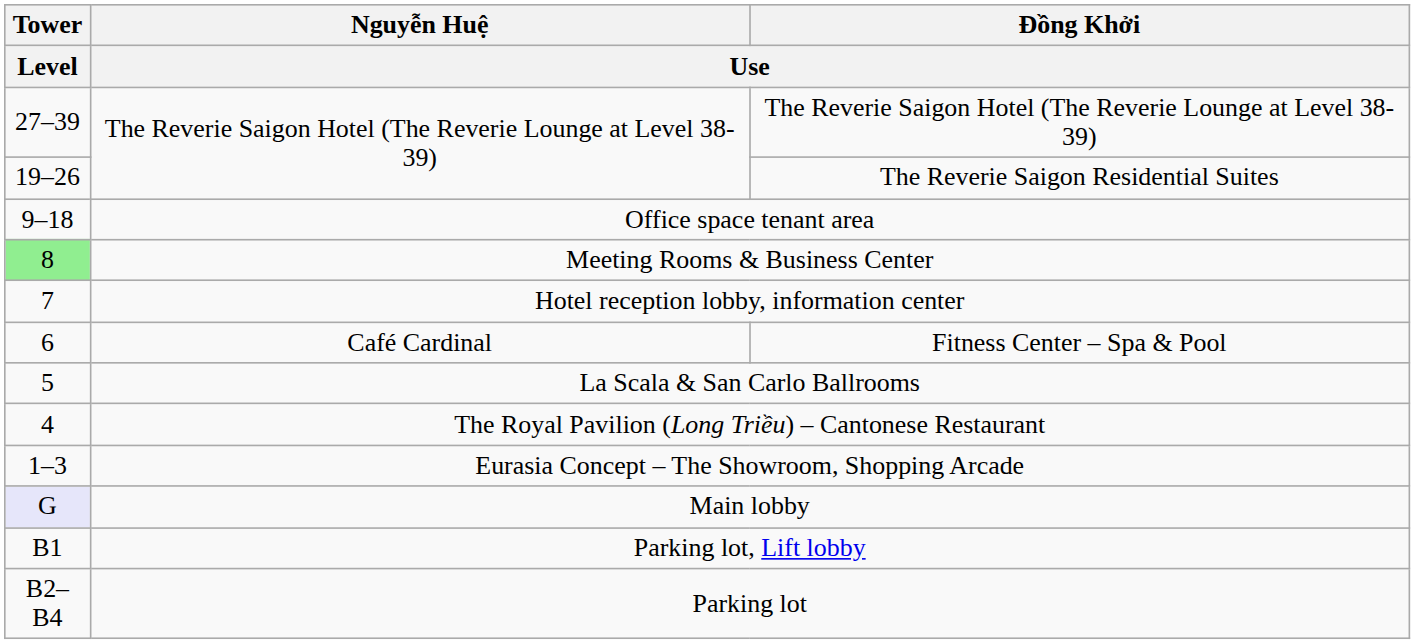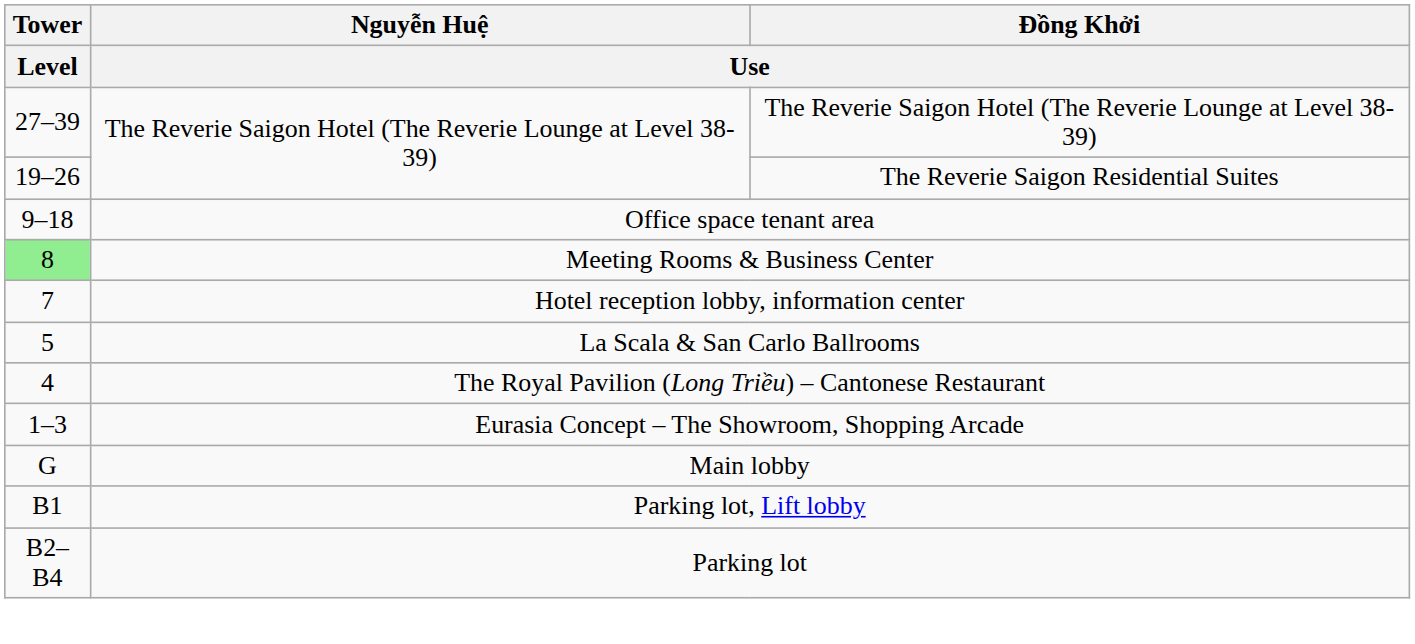 <table class="wikitable" style="text-align:center">
 <tr>
 <th>Tower</th>
 <th>Nguyễn Huệ</th>
 <th>Đồng Khởi</th>
 </tr>
 <tr>
 <th>Level</th>
 <th colspan="2">Use</th>
 </tr>
 <tr>
 <td>27–39</td>
 <td rowspan="2">The Reverie Saigon Hotel (The Reverie Lounge at Level 38-39)</td>
 <td>The Reverie Saigon Hotel (The Reverie Lounge at Level 38-39)</td>
 </tr>
 <tr>
 <td>19–26</td>
 <td>The Reverie Saigon Residential Suites</td>
 </tr>
 <tr>
 <td>9–18</td>
 <td colspan="2">Office space tenant area</td>
 </tr>
 <tr>
 <td style="background: lightgreen;">8</td>
 <td colspan="2">Meeting Rooms & Business Center</td>
 </tr>
 <tr>
 <td>7</td>
 <td colspan="2">Hotel reception lobby, information center</td>
 </tr>
 <tr>
-<td>6</td>
-<td>Café Cardinal</td>
-<td>Fitness Center – Spa & Pool</td>
-</tr>
-<tr>
 <td>5</td>
 <td colspan="2">La Scala & San Carlo Ballrooms</td>
 </tr>
 <tr>
 <td>4</td>
 <td colspan="2">The Royal Pavilion (<em>Long Triều</em>) – Cantonese Restaurant</td>
 </tr>
 <tr>
 <td>1–3</td>
 <td colspan="2">Eurasia Concept – The Showroom, Shopping Arcade</td>
 </tr>
 <tr>
-<td style="background: lavender;">G</td>
+<td>G</td>
 <td colspan="2">Main lobby</td>
 </tr>
 <tr>
 <td>B1</td>
 <td colspan="2">Parking lot, <a href='#'>Lift lobby</a></td>
 </tr>
 <tr>
 <td>B2–B4</td>
 <td colspan="2">Parking lot</td>
 </tr>
 </table>
